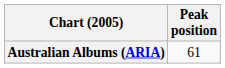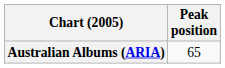 <table class="wikitable plainrowheaders">
 <tr>
 <th scope="col">Chart (2005)</th>
 <th scope="col">Peak<br>position</th>
 </tr>
 <tr>
 <th scope="row">Australian Albums (<a href='#'>ARIA</a>)</th>
-<td style="text-align:center;">61</td>
+<td style="text-align:center;">65</td>
 </tr>
 </table>
